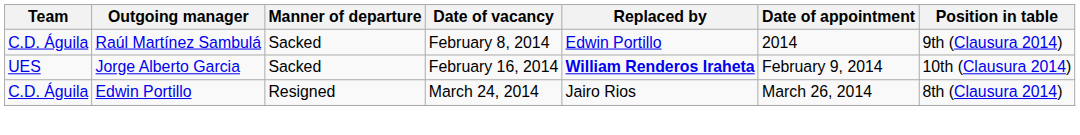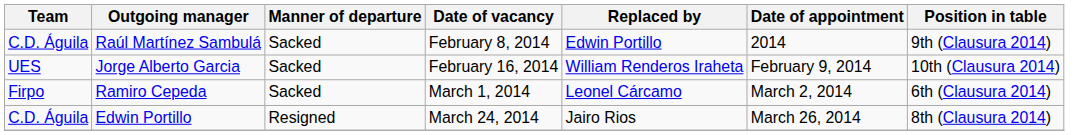 <table class="wikitable">
 <tr>
 <th>Team</th>
 <th>Outgoing manager</th>
 <th>Manner of departure</th>
 <th>Date of vacancy</th>
 <th>Replaced by</th>
 <th>Date of appointment</th>
 <th>Position in table</th>
 </tr>
 <tr>
 <td><a href='#'>C.D. Águila</a></td>
 <td> <a href='#'>Raúl Martínez Sambulá</a></td>
 <td>Sacked</td>
 <td>February 8, 2014</td>
 <td> <a href='#'>Edwin Portillo</a></td>
 <td>2014</td>
 <td>9th (<a href='#'>Clausura 2014</a>)</td>
 </tr>
 <tr>
 <td><a href='#'>UES</a></td>
 <td> <a href='#'>Jorge Alberto Garcia</a></td>
 <td>Sacked</td>
 <td>February 16, 2014</td>
-<td><strong> <a href='#'>William Renderos Iraheta</a></strong></td>
+<td> <a href='#'>William Renderos Iraheta</a></td>
 <td>February 9, 2014</td>
 <td>10th (<a href='#'>Clausura 2014</a>)</td>
+</tr>
+<tr>
+<td><a href='#'>Firpo</a></td>
+<td> <a href='#'>Ramiro Cepeda</a></td>
+<td>Sacked</td>
+<td>March 1, 2014</td>
+<td> <a href='#'>Leonel Cárcamo</a></td>
+<td>March 2, 2014</td>
+<td>6th (<a href='#'>Clausura 2014</a>)</td>
 </tr>
 <tr>
 <td><a href='#'>C.D. Águila</a></td>
 <td> <a href='#'>Edwin Portillo</a></td>
 <td>Resigned</td>
 <td>March 24, 2014</td>
 <td> Jairo Rios</td>
 <td>March 26, 2014</td>
 <td>8th (<a href='#'>Clausura 2014</a>)</td>
 </tr>
 <tr>
 </tr>
 </table>
